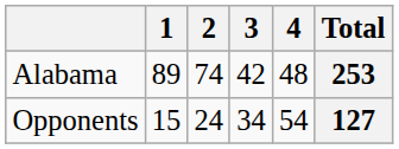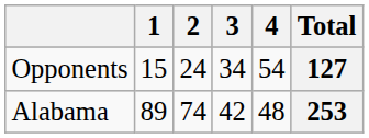 <table class="wikitable" border="1" style="text-align:center;">
 <tr>
 <th></th>
 <th> 1 </th>
 <th> 2 </th>
 <th> 3 </th>
 <th> 4 </th>
 <th>Total</th>
 </tr>
 <tr>
+<td align=left>Opponents</td>
+<td>15</td>
+<td>24</td>
+<td>34</td>
+<td>54</td>
+<th>127</th>
+</tr>
+<tr>
 <td align=left>Alabama</td>
 <td>89</td>
 <td>74</td>
 <td>42</td>
 <td>48</td>
 <th>253</th>
 </tr>
-<tr>
-<td align=left>Opponents</td>
-<td>15</td>
-<td>24</td>
-<td>34</td>
-<td>54</td>
-<th>127</th>
-</tr>
 </table>
